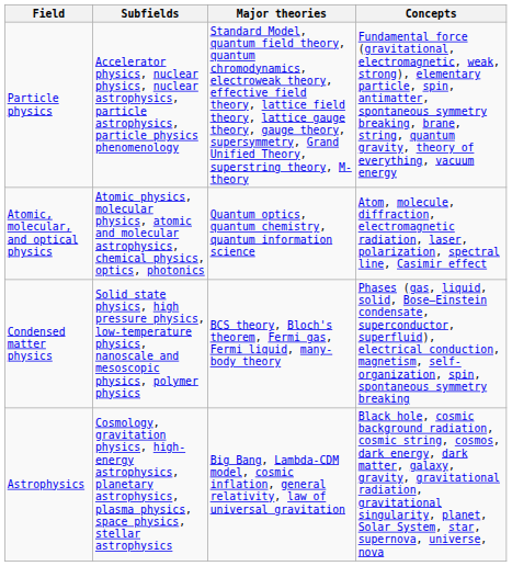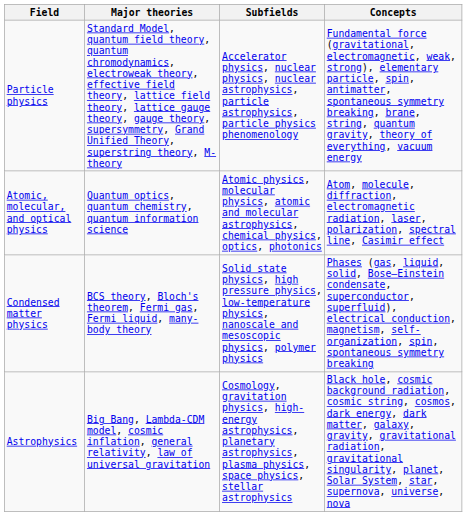 <table class="wikitable">
 <tr>
 <th>Field</th>
+<th>Major theories</th>
 <th>Subfields</th>
-<th>Major theories</th>
 <th>Concepts</th>
 </tr>
 <tr>
 <td><a href='#'>Particle physics</a></td>
+<td><a href='#'>Standard Model</a>, <a href='#'>quantum field theory</a>, <a href='#'>quantum chromodynamics</a>, <a href='#'>electroweak theory</a>, <a href='#'>effective field theory</a>, <a href='#'>lattice field theory</a>, <a href='#'>lattice gauge theory</a>, <a href='#'>gauge theory</a>, <a href='#'>supersymmetry</a>, <a href='#'>Grand Unified Theory</a>, <a href='#'>superstring theory</a>, <a href='#'>M-theory</a></td>
 <td><a href='#'>Accelerator physics</a>, <a href='#'>nuclear physics</a>, <a href='#'>nuclear astrophysics</a>, <a href='#'>particle astrophysics</a>, <a href='#'>particle physics phenomenology</a></td>
-<td><a href='#'>Standard Model</a>, <a href='#'>quantum field theory</a>, <a href='#'>quantum chromodynamics</a>, <a href='#'>electroweak theory</a>, <a href='#'>effective field theory</a>, <a href='#'>lattice field theory</a>, <a href='#'>lattice gauge theory</a>, <a href='#'>gauge theory</a>, <a href='#'>supersymmetry</a>, <a href='#'>Grand Unified Theory</a>, <a href='#'>superstring theory</a>, <a href='#'>M-theory</a></td>
 <td><a href='#'>Fundamental force</a> (<a href='#'>gravitational</a>, <a href='#'>electromagnetic</a>, <a href='#'>weak</a>, <a href='#'>strong</a>), <a href='#'>elementary particle</a>, <a href='#'>spin</a>, <a href='#'>antimatter</a>, <a href='#'>spontaneous symmetry breaking</a>, <a href='#'>brane</a>, <a href='#'>string</a>, <a href='#'>quantum gravity</a>, <a href='#'>theory of everything</a>, <a href='#'>vacuum energy</a></td>
 </tr>
 <tr>
 <td><a href='#'>Atomic, molecular, and optical physics</a></td>
+<td><a href='#'>Quantum optics</a>, <a href='#'>quantum chemistry</a>, <a href='#'>quantum information science</a></td>
 <td><a href='#'>Atomic physics</a>, <a href='#'>molecular physics</a>, <a href='#'>atomic and molecular astrophysics</a>, <a href='#'>chemical physics</a>, <a href='#'>optics</a>, <a href='#'>photonics</a></td>
-<td><a href='#'>Quantum optics</a>, <a href='#'>quantum chemistry</a>, <a href='#'>quantum information science</a></td>
 <td><a href='#'>Atom</a>, <a href='#'>molecule</a>, <a href='#'>diffraction</a>, <a href='#'>electromagnetic radiation</a>, <a href='#'>laser</a>, <a href='#'>polarization</a>, <a href='#'>spectral line</a>, <a href='#'>Casimir effect</a></td>
 </tr>
 <tr>
 <td><a href='#'>Condensed matter physics</a></td>
+<td><a href='#'>BCS theory</a>, <a href='#'>Bloch's theorem</a>, <a href='#'>Fermi gas</a>, <a href='#'>Fermi liquid</a>, <a href='#'>many-body theory</a></td>
 <td><a href='#'>Solid state physics</a>, <a href='#'>high pressure physics</a>, <a href='#'>low-temperature physics</a>, <a href='#'>nanoscale and mesoscopic physics</a>, <a href='#'>polymer physics</a></td>
-<td><a href='#'>BCS theory</a>, <a href='#'>Bloch's theorem</a>, <a href='#'>Fermi gas</a>, <a href='#'>Fermi liquid</a>, <a href='#'>many-body theory</a></td>
 <td><a href='#'>Phases</a> (<a href='#'>gas</a>, <a href='#'>liquid</a>, <a href='#'>solid</a>, <a href='#'>Bose–Einstein condensate</a>, <a href='#'>superconductor</a>, <a href='#'>superfluid</a>), <a href='#'>electrical conduction</a>, <a href='#'>magnetism</a>, <a href='#'>self-organization</a>, <a href='#'>spin</a>, <a href='#'>spontaneous symmetry breaking</a></td>
 </tr>
 <tr>
 <td><a href='#'>Astrophysics</a></td>
+<td><a href='#'>Big Bang</a>, <a href='#'>Lambda-CDM model</a>, <a href='#'>cosmic inflation</a>, <a href='#'>general relativity</a>, <a href='#'>law of universal gravitation</a></td>
 <td><a href='#'>Cosmology</a>, <a href='#'>gravitation physics</a>, <a href='#'>high-energy astrophysics</a>, <a href='#'>planetary astrophysics</a>, <a href='#'>plasma physics</a>, <a href='#'>space physics</a>, <a href='#'>stellar astrophysics</a></td>
-<td><a href='#'>Big Bang</a>, <a href='#'>Lambda-CDM model</a>, <a href='#'>cosmic inflation</a>, <a href='#'>general relativity</a>, <a href='#'>law of universal gravitation</a></td>
 <td><a href='#'>Black hole</a>, <a href='#'>cosmic background radiation</a>, <a href='#'>cosmic string</a>, <a href='#'>cosmos</a>, <a href='#'>dark energy</a>, <a href='#'>dark matter</a>, <a href='#'>galaxy</a>, <a href='#'>gravity</a>, <a href='#'>gravitational radiation</a>, <a href='#'>gravitational singularity</a>, <a href='#'>planet</a>, <a href='#'>Solar System</a>, <a href='#'>star</a>, <a href='#'>supernova</a>, <a href='#'>universe</a>, <a href='#'>nova</a></td>
 </tr>
 </table>
